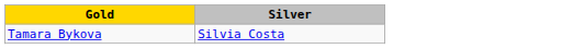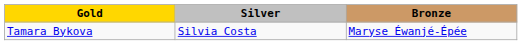 <table class="wikitable" style="text-align:left">
 <tr align="center">
 <td width=200 bgcolor=gold><strong>Gold</strong></td>
 <td width=200 bgcolor=silver><strong>Silver</strong></td>
+<td width=200 bgcolor=CC9966><strong>Bronze</strong></td>
 </tr>
 <tr>
 <td><a href='#'>Tamara Bykova</a><br><em></em></td>
 <td><a href='#'>Silvia Costa</a><br><em></em></td>
+<td><a href='#'>Maryse Éwanjé-Épée</a><br><em></em></td>
 </tr>
 </table>
